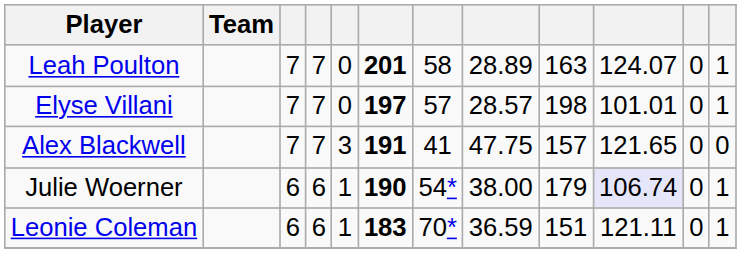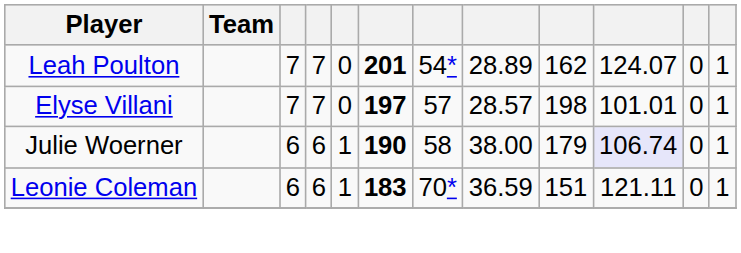 <table class="wikitable sortable" style="text-align:center">
 <tr>
 <th class="unsortable">Player</th>
 <th>Team</th>
 <th></th>
 <th></th>
 <th></th>
 <th></th>
 <th></th>
 <th></th>
 <th></th>
 <th></th>
 <th></th>
 <th></th>
 </tr>
 <tr>
 <td><a href='#'>Leah Poulton</a></td>
 <td style="text-align:left;"></td>
 <td>7</td>
 <td>7</td>
 <td>0</td>
 <td><strong>201</strong></td>
-<td>58</td>
+<td>54<a href='#'>*</a></td>
 <td>28.89</td>
-<td>163</td>
+<td>162</td>
 <td>124.07</td>
 <td>0</td>
 <td>1</td>
 </tr>
 <tr>
 <td><a href='#'>Elyse Villani</a></td>
 <td style="text-align:left;"></td>
 <td>7</td>
 <td>7</td>
 <td>0</td>
 <td><strong>197</strong></td>
 <td>57</td>
 <td>28.57</td>
 <td>198</td>
 <td>101.01</td>
 <td>0</td>
 <td>1</td>
 </tr>
 <tr>
-<td><a href='#'>Alex Blackwell</a></td>
-<td style="text-align:left;"></td>
-<td>7</td>
-<td>7</td>
-<td>3</td>
-<td><strong>191</strong></td>
-<td>41</td>
-<td>47.75</td>
-<td>157</td>
-<td>121.65</td>
-<td>0</td>
-<td>0</td>
-</tr>
-<tr>
 <td>Julie Woerner</td>
 <td style="text-align:left;"></td>
 <td>6</td>
 <td>6</td>
 <td>1</td>
 <td><strong>190</strong></td>
-<td>54<a href='#'>*</a></td>
+<td>58</td>
 <td>38.00</td>
 <td>179</td>
 <td style="background: lavender;">106.74</td>
 <td>0</td>
 <td>1</td>
 </tr>
 <tr>
 <td><a href='#'>Leonie Coleman</a></td>
 <td style="text-align:left;"></td>
 <td>6</td>
 <td>6</td>
 <td>1</td>
 <td><strong>183</strong></td>
 <td>70<a href='#'>*</a></td>
 <td>36.59</td>
 <td>151</td>
 <td>121.11</td>
 <td>0</td>
 <td>1</td>
 </tr>
 <tr>
 </tr>
 </table>
